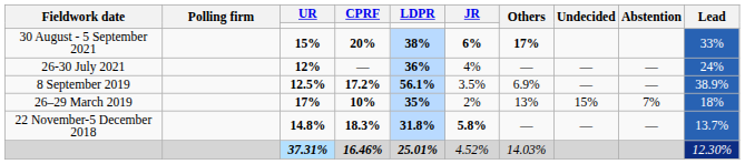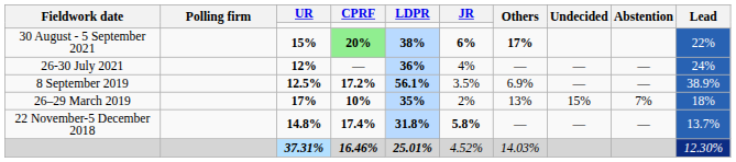 <table class=wikitable style="font-size:95%; line-height:14px; text-align:center">
 <tr>
 <th style=width:200px; rowspan=2>Fieldwork date</th>
 <th style=width:150px; rowspan=2>Polling firm</th>
 <th style="width:60px;"><a href='#'>UR</a></th>
 <th style="width:60px;"><a href='#'>CPRF</a></th>
 <th style="width:60px;"><a href='#'>LDPR</a></th>
 <th style="width:60px;"><a href='#'>JR</a></th>
 <th style="width:60px;" rowspan=2>Others</th>
 <th style="width:60px;" rowspan=2>Undecided</th>
 <th style="width:60px;" rowspan=2>Abstention</th>
 <th style="width:60px;" rowspan="2">Lead</th>
 </tr>
 <tr>
 <td bgcolor=></td>
 <td bgcolor=></td>
 <td bgcolor=></td>
 <td bgcolor=></td>
 </tr>
 <tr>
 <td>30 August - 5 September 2021</td>
 <td></td>
 <td><strong>15%</strong></td>
-<td><strong>20%</strong></td>
+<td style="background: lightgreen;"><strong>20%</strong></td>
 <td style="background:#B9DAFF"><strong>38%</strong></td>
 <td><strong>6%</strong></td>
 <td><strong>17%</strong></td>
 <td></td>
 <td></td>
-<td style="background:#2862B3; color:white;">33%</td>
+<td style="background:#2862B3; color:white;">22%</td>
 </tr>
 <tr>
 <td>26-30 July 2021</td>
 <td> </td>
 <td><strong>12%</strong></td>
 <td>—</td>
 <td style="background:#B9DAFF"><strong>36%</strong></td>
 <td>4%</td>
 <td>—</td>
 <td>—</td>
 <td>—</td>
 <td style="background:#2862B3; color:white;">24%</td>
 </tr>
 <tr>
 <td>8 September 2019</td>
 <td> </td>
 <td><strong>12.5%</strong></td>
 <td><strong>17.2%</strong></td>
 <td style="background:#B9DAFF"><strong>56.1%</strong></td>
 <td>3.5%</td>
 <td>6.9%</td>
 <td>—</td>
 <td>—</td>
 <td style="background:#2862B3; color:white;">38.9%</td>
 </tr>
 <tr>
 <td>26–29 March 2019</td>
 <td></td>
 <td><strong>17%</strong></td>
 <td><strong>10%</strong></td>
 <td style="background:#B9DAFF"><strong>35%</strong></td>
 <td>2%</td>
 <td>13%</td>
 <td>15%</td>
 <td>7%</td>
 <td style="background:#2862B3; color:white;">18%</td>
 </tr>
 <tr>
 <td>22 November-5 December 2018</td>
 <td> </td>
 <td><strong>14.8%</strong></td>
-<td><strong>18.3%</strong></td>
+<td><strong>17.4%</strong></td>
 <td style="background:#B9DAFF"><strong>31.8%</strong></td>
 <td><strong>5.8%</strong></td>
 <td>—</td>
 <td>—</td>
 <td>—</td>
 <td style="background:#2862B3; color:white;">13.7%</td>
 </tr>
 <tr>
 <td style="background:#D5D5D5"></td>
 <td style="background:#D5D5D5"></td>
 <td style="background:#B3E0FF"><strong><em>37.31%</em></strong></td>
 <td style="background:#D5D5D5"><strong><em>16.46%</em></strong></td>
 <td style="background:#D5D5D5"><strong><em>25.01%</em></strong></td>
 <td style="background:#D5D5D5"><em>4.52%</em></td>
 <td style="background:#D5D5D5"><em>14.03%</em></td>
 <td style="background:#D5D5D5"></td>
 <td style="background:#D5D5D5"></td>
 <td style="background:#0C2C84; color:white;"><em>12.30%</em></td>
 </tr>
 </table>
